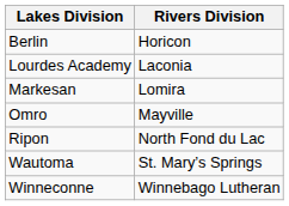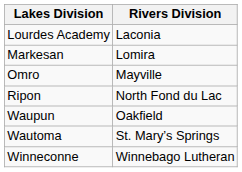 <table class="wikitable">
 <tr>
 <th>Lakes Division</th>
 <th>Rivers Division</th>
-</tr>
-<tr>
-<td>Berlin</td>
-<td>Horicon</td>
 </tr>
 <tr>
 <td>Lourdes Academy</td>
 <td>Laconia</td>
 </tr>
 <tr>
 <td>Markesan</td>
 <td>Lomira</td>
 </tr>
 <tr>
 <td>Omro</td>
 <td>Mayville</td>
 </tr>
 <tr>
 <td>Ripon</td>
 <td>North Fond du Lac</td>
 </tr>
 <tr>
+<td>Waupun</td>
+<td>Oakfield</td>
+</tr>
+<tr>
 <td>Wautoma</td>
 <td>St. Mary’s Springs</td>
 </tr>
 <tr>
 <td>Winneconne</td>
 <td>Winnebago Lutheran</td>
 </tr>
 </table>
